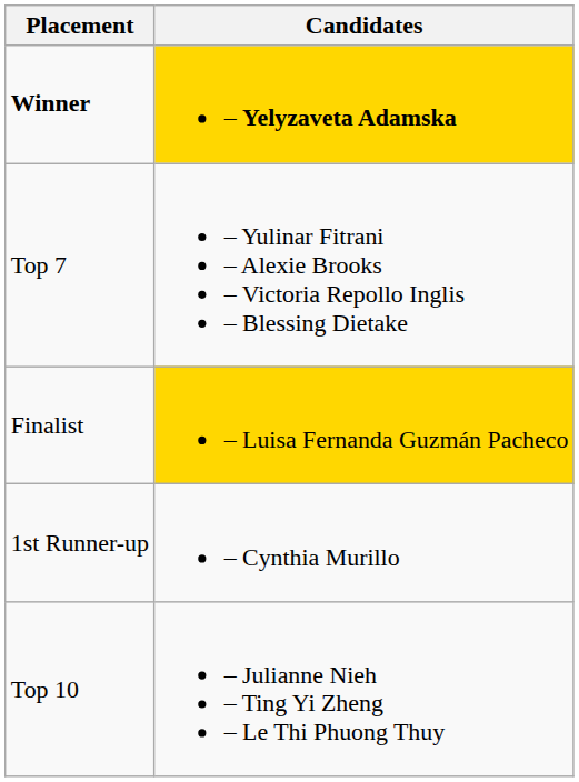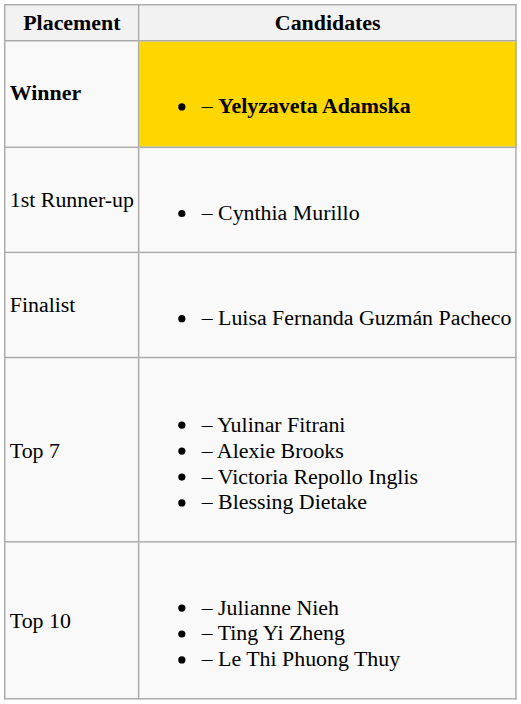 <table class="wikitable sortable" style="font-size:95%;">
 <tr>
 <th>Placement</th>
 <th>Candidates</th>
 </tr>
 <tr>
 <td><strong>Winner</strong></td>
 <td style="background: gold;"><br><ul><li> – <strong>Yelyzaveta Adamska</strong></li></ul></td>
 </tr>
 <tr>
-<td>Top 7</td>
-<td><br><ul><li> – Yulinar Fitrani</li><li> – Alexie Brooks</li><li> – Victoria Repollo Inglis</li><li> – Blessing Dietake</li></ul></td>
+<td>1st Runner-up</td>
+<td><br><ul><li> – Cynthia Murillo</li></ul></td>
 </tr>
 <tr>
 <td>Finalist</td>
-<td style="background: gold;"><br><ul><li> – Luisa Fernanda Guzmán Pacheco</li></ul></td>
+<td><br><ul><li> – Luisa Fernanda Guzmán Pacheco</li></ul></td>
 </tr>
 <tr>
-<td>1st Runner-up</td>
-<td><br><ul><li> – Cynthia Murillo</li></ul></td>
+<td>Top 7</td>
+<td><br><ul><li> – Yulinar Fitrani</li><li> – Alexie Brooks</li><li> – Victoria Repollo Inglis</li><li> – Blessing Dietake</li></ul></td>
 </tr>
 <tr>
 <td>Top 10</td>
 <td><br><ul><li> – Julianne Nieh</li><li> –  Ting Yi Zheng</li><li> – Le Thi Phuong Thuy</li></ul></td>
 </tr>
 </table>
